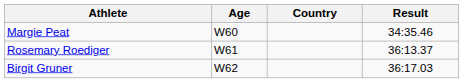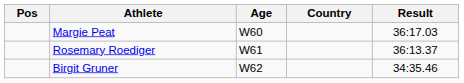 <table class="wikitable"  style="text-align:center; width:50%;">
 <tr>
+<th>Pos</th>
 <th>Athlete</th>
 <th>Age</th>
 <th>Country</th>
 <th>Result</th>
 </tr>
 <tr>
+<td align=center></td>
 <td align=left><a href='#'>Margie Peat</a></td>
 <td align=left>W60</td>
 <td align=left></td>
-<td>34:35.46</td>
+<td>36:17.03</td>
 </tr>
 <tr>
+<td align=center></td>
 <td align=left><a href='#'>Rosemary Roediger</a></td>
 <td align=left>W61</td>
 <td align=left></td>
 <td>36:13.37</td>
 </tr>
 <tr>
+<td align=center></td>
 <td align=left><a href='#'>Birgit Gruner</a></td>
 <td align=left>W62</td>
 <td align=left></td>
-<td>36:17.03</td>
+<td>34:35.46</td>
 </tr>
 </table>
